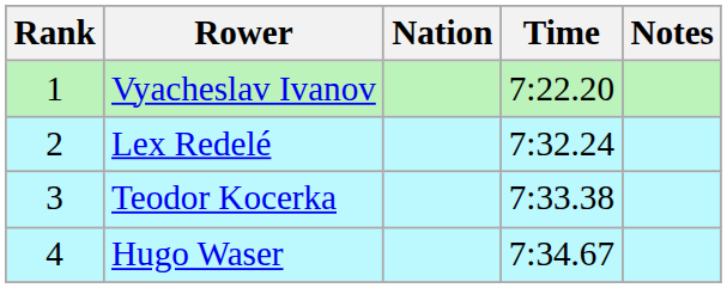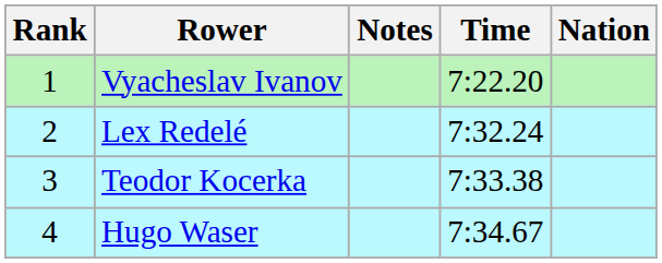 <table class="wikitable sortable" style="text-align:center">
 <tr>
 <th>Rank</th>
 <th>Rower</th>
+<th>Notes</th>
+<th>Time</th>
 <th>Nation</th>
-<th>Time</th>
-<th>Notes</th>
 </tr>
 <tr bgcolor=bbf3bb>
 <td>1</td>
 <td align=left><a href='#'>Vyacheslav Ivanov</a></td>
+<td></td>
+<td>7:22.20</td>
 <td align=left></td>
-<td>7:22.20</td>
-<td></td>
 </tr>
 <tr bgcolor=bbf9ff>
 <td>2</td>
 <td align=left><a href='#'>Lex Redelé</a></td>
+<td></td>
+<td>7:32.24</td>
 <td align=left></td>
-<td>7:32.24</td>
-<td></td>
 </tr>
 <tr bgcolor=bbf9ff>
 <td>3</td>
 <td align=left><a href='#'>Teodor Kocerka</a></td>
+<td></td>
+<td>7:33.38</td>
 <td align=left></td>
-<td>7:33.38</td>
-<td></td>
 </tr>
 <tr bgcolor=bbf9ff>
 <td>4</td>
 <td align=left><a href='#'>Hugo Waser</a></td>
+<td></td>
+<td>7:34.67</td>
 <td align=left></td>
-<td>7:34.67</td>
-<td></td>
 </tr>
 </table>
